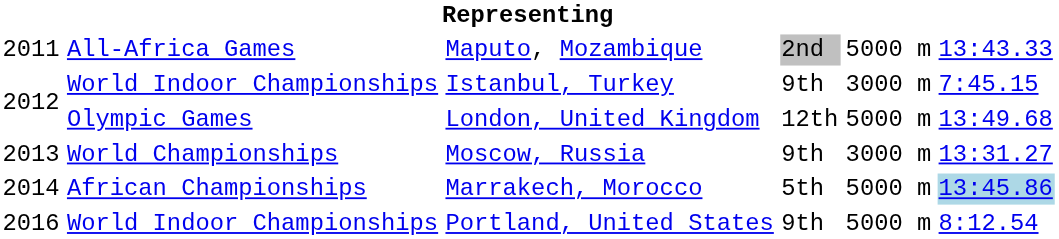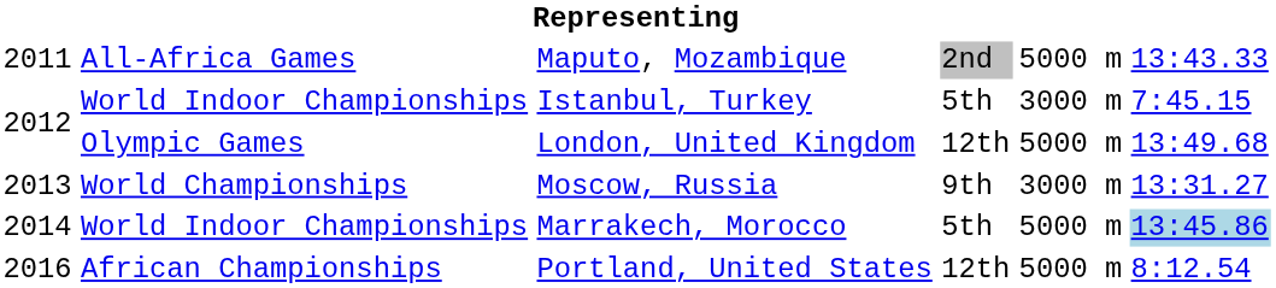 <table>
 <tr>
 <th colspan="6">Representing </th>
 </tr>
 <tr>
 <td>2011</td>
 <td><a href='#'>All-Africa Games</a></td>
 <td><a href='#'>Maputo</a>, <a href='#'>Mozambique</a></td>
 <td bgcolor=silver>2nd</td>
 <td>5000 m</td>
 <td><a href='#'>13:43.33</a></td>
 </tr>
 <tr>
 <td rowspan=2>2012</td>
 <td><a href='#'>World Indoor Championships</a></td>
 <td><a href='#'>Istanbul, Turkey</a></td>
-<td>9th</td>
+<td>5th</td>
 <td>3000 m</td>
 <td><a href='#'>7:45.15</a></td>
 </tr>
 <tr>
 <td><a href='#'>Olympic Games</a></td>
 <td><a href='#'>London, United Kingdom</a></td>
 <td>12th</td>
 <td>5000 m</td>
 <td><a href='#'>13:49.68</a></td>
 </tr>
 <tr>
 <td>2013</td>
 <td><a href='#'>World Championships</a></td>
 <td><a href='#'>Moscow, Russia</a></td>
 <td>9th</td>
 <td>3000 m</td>
 <td><a href='#'>13:31.27</a></td>
 </tr>
 <tr>
 <td>2014</td>
-<td><a href='#'>African Championships</a></td>
+<td><a href='#'>World Indoor Championships</a></td>
 <td><a href='#'>Marrakech, Morocco</a></td>
 <td>5th</td>
 <td>5000 m</td>
 <td style="background: lightblue;"><a href='#'>13:45.86</a></td>
 </tr>
 <tr>
 <td>2016</td>
-<td><a href='#'>World Indoor Championships</a></td>
+<td><a href='#'>African Championships</a></td>
 <td><a href='#'>Portland, United States</a></td>
-<td>9th</td>
+<td>12th</td>
 <td>5000 m</td>
 <td><a href='#'>8:12.54</a></td>
 </tr>
 </table>
